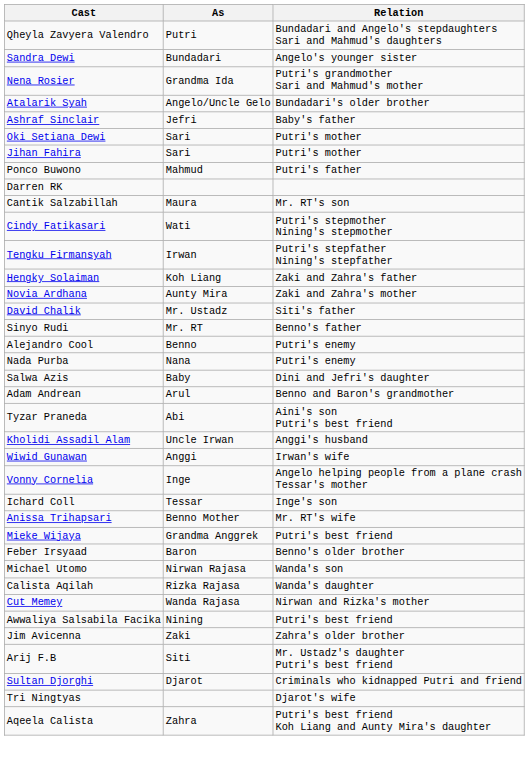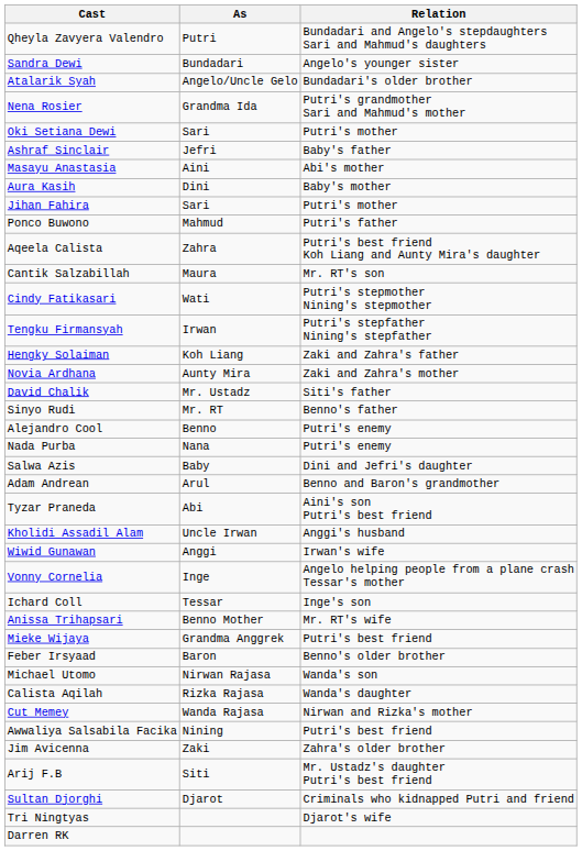 <table class="wikitable sortable">
 <tr>
 <th>Cast</th>
 <th>As</th>
 <th>Relation</th>
 </tr>
 <tr>
 <td>Qheyla Zavyera Valendro</td>
 <td>Putri</td>
 <td>Bundadari and Angelo's stepdaughters <br> Sari and Mahmud's daughters</td>
 </tr>
 <tr>
 <td><a href='#'>Sandra Dewi</a></td>
 <td>Bundadari</td>
 <td>Angelo's younger sister</td>
 </tr>
 <tr>
+<td><a href='#'>Atalarik Syah</a></td>
+<td>Angelo/Uncle Gelo</td>
+<td>Bundadari's older brother</td>
+</tr>
+<tr>
 <td><a href='#'>Nena Rosier</a></td>
 <td>Grandma Ida</td>
 <td>Putri's grandmother <br> Sari and Mahmud's mother</td>
 </tr>
 <tr>
-<td><a href='#'>Atalarik Syah</a></td>
-<td>Angelo/Uncle Gelo</td>
-<td>Bundadari's older brother</td>
+<td><a href='#'>Oki Setiana Dewi</a></td>
+<td>Sari</td>
+<td>Putri's mother</td>
 </tr>
 <tr>
 <td><a href='#'>Ashraf Sinclair</a></td>
 <td>Jefri</td>
 <td>Baby's father</td>
 </tr>
 <tr>
-<td><a href='#'>Oki Setiana Dewi</a></td>
-<td>Sari</td>
-<td>Putri's mother</td>
+<td><a href='#'>Masayu Anastasia</a></td>
+<td>Aini</td>
+<td>Abi's mother</td>
+</tr>
+<tr>
+<td><a href='#'>Aura Kasih</a></td>
+<td>Dini</td>
+<td>Baby's mother</td>
 </tr>
 <tr>
 <td><a href='#'>Jihan Fahira</a></td>
 <td>Sari</td>
 <td>Putri's mother</td>
 </tr>
 <tr>
 <td>Ponco Buwono</td>
 <td>Mahmud</td>
 <td>Putri's father</td>
 </tr>
 <tr>
-<td>Darren RK</td>
-<td></td>
-<td></td>
+<td>Aqeela Calista</td>
+<td>Zahra</td>
+<td>Putri's best friend <br> Koh Liang and Aunty Mira's daughter</td>
 </tr>
 <tr>
 <td>Cantik Salzabillah</td>
 <td>Maura</td>
 <td>Mr. RT's son</td>
 </tr>
 <tr>
 <td><a href='#'>Cindy Fatikasari</a></td>
 <td>Wati</td>
 <td>Putri's stepmother <br> Nining's stepmother</td>
 </tr>
 <tr>
 <td><a href='#'>Tengku Firmansyah</a></td>
 <td>Irwan</td>
 <td>Putri's stepfather <br> Nining's stepfather</td>
 </tr>
 <tr>
 <td><a href='#'>Hengky Solaiman</a></td>
 <td>Koh Liang</td>
 <td>Zaki and Zahra's father</td>
 </tr>
 <tr>
 <td><a href='#'>Novia Ardhana</a></td>
 <td>Aunty Mira</td>
 <td>Zaki and Zahra's mother</td>
 </tr>
 <tr>
 <td><a href='#'>David Chalik</a></td>
 <td>Mr. Ustadz</td>
 <td>Siti's father</td>
 </tr>
 <tr>
 <td>Sinyo Rudi</td>
 <td>Mr. RT</td>
 <td>Benno's father</td>
 </tr>
 <tr>
 <td>Alejandro Cool</td>
 <td>Benno</td>
 <td>Putri's enemy</td>
 </tr>
 <tr>
 <td>Nada Purba</td>
 <td>Nana</td>
 <td>Putri's enemy</td>
 </tr>
 <tr>
 <td>Salwa Azis</td>
 <td>Baby</td>
 <td>Dini and Jefri's daughter</td>
 </tr>
 <tr>
 <td>Adam Andrean</td>
 <td>Arul</td>
 <td>Benno and Baron's grandmother</td>
 </tr>
 <tr>
 <td>Tyzar Praneda</td>
 <td>Abi</td>
 <td>Aini's son <br> Putri's best friend</td>
 </tr>
 <tr>
 <td><a href='#'>Kholidi Assadil Alam</a></td>
 <td>Uncle Irwan</td>
 <td>Anggi's husband</td>
 </tr>
 <tr>
 <td><a href='#'>Wiwid Gunawan</a></td>
 <td>Anggi</td>
 <td>Irwan's wife</td>
 </tr>
 <tr>
 <td><a href='#'>Vonny Cornelia</a></td>
 <td>Inge</td>
 <td>Angelo helping people from a plane crash <br> Tessar's mother</td>
 </tr>
 <tr>
 <td>Ichard Coll</td>
 <td>Tessar</td>
 <td>Inge's son</td>
 </tr>
 <tr>
 <td><a href='#'>Anissa Trihapsari</a></td>
 <td>Benno Mother</td>
 <td>Mr. RT's wife</td>
 </tr>
 <tr>
 <td><a href='#'>Mieke Wijaya</a></td>
 <td>Grandma Anggrek</td>
 <td>Putri's best friend</td>
 </tr>
 <tr>
 <td>Feber Irsyaad</td>
 <td>Baron</td>
 <td>Benno's older brother</td>
 </tr>
 <tr>
 <td>Michael Utomo</td>
 <td>Nirwan Rajasa</td>
 <td>Wanda's son</td>
 </tr>
 <tr>
 <td>Calista Aqilah</td>
 <td>Rizka Rajasa</td>
 <td>Wanda's daughter</td>
 </tr>
 <tr>
 <td><a href='#'>Cut Memey</a></td>
 <td>Wanda Rajasa</td>
 <td>Nirwan and Rizka's mother</td>
 </tr>
 <tr>
 <td>Awwaliya Salsabila Facika</td>
 <td>Nining</td>
 <td>Putri's best friend</td>
 </tr>
 <tr>
 <td>Jim Avicenna</td>
 <td>Zaki</td>
 <td>Zahra's older brother</td>
 </tr>
 <tr>
 <td>Arij F.B</td>
 <td>Siti</td>
 <td>Mr. Ustadz's daughter <br> Putri's best friend</td>
 </tr>
 <tr>
 <td><a href='#'>Sultan Djorghi</a></td>
 <td>Djarot</td>
 <td>Criminals who kidnapped Putri and friend</td>
 </tr>
 <tr>
 <td>Tri Ningtyas</td>
 <td></td>
 <td>Djarot's wife</td>
 </tr>
 <tr>
-<td>Aqeela Calista</td>
-<td>Zahra</td>
-<td>Putri's best friend <br> Koh Liang and Aunty Mira's daughter</td>
+<td>Darren RK</td>
+<td></td>
+<td></td>
 </tr>
 </table>
